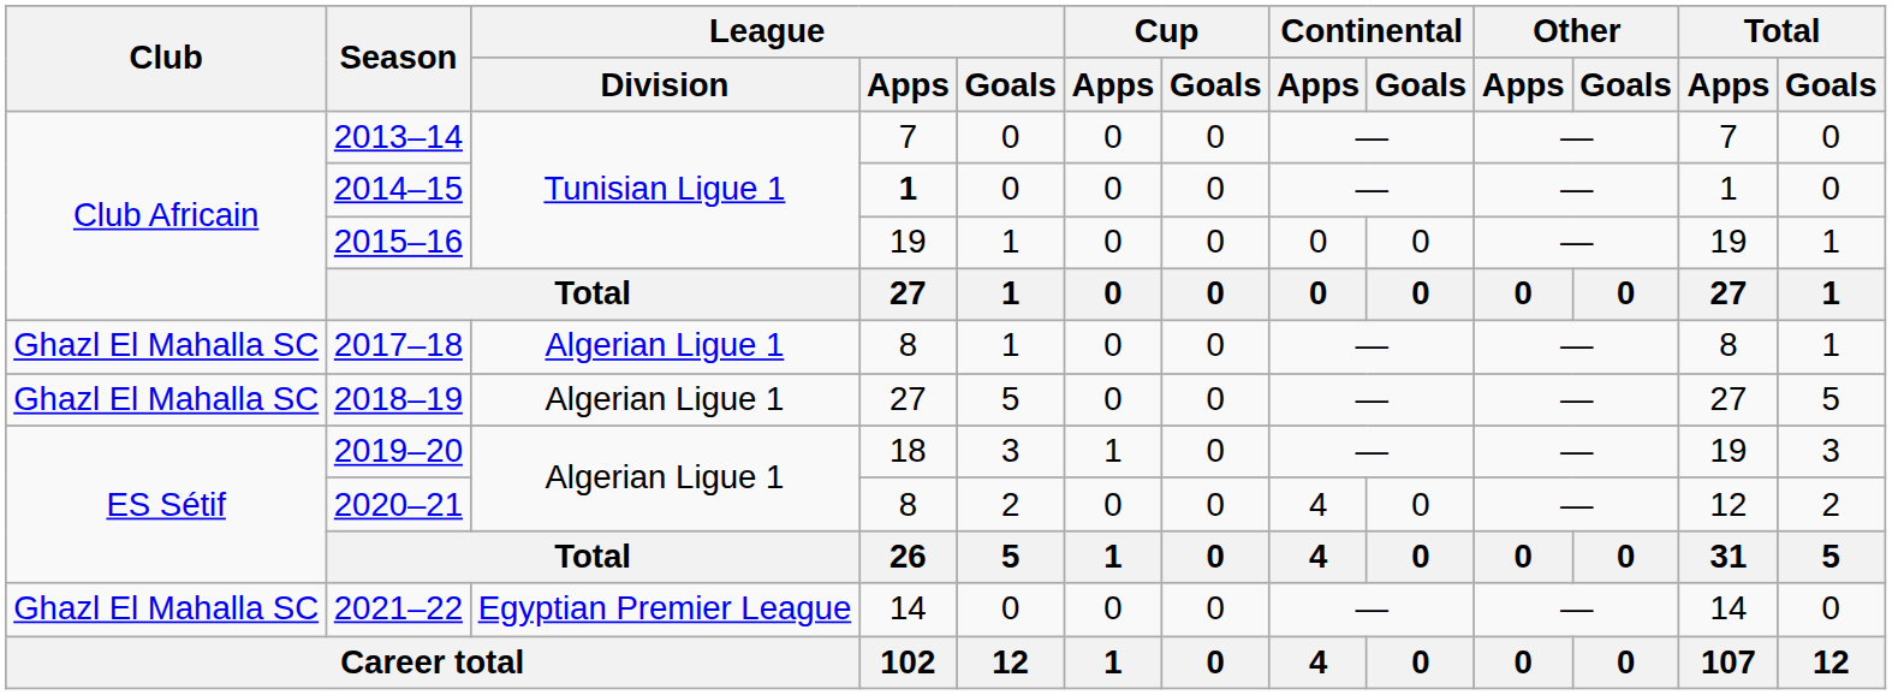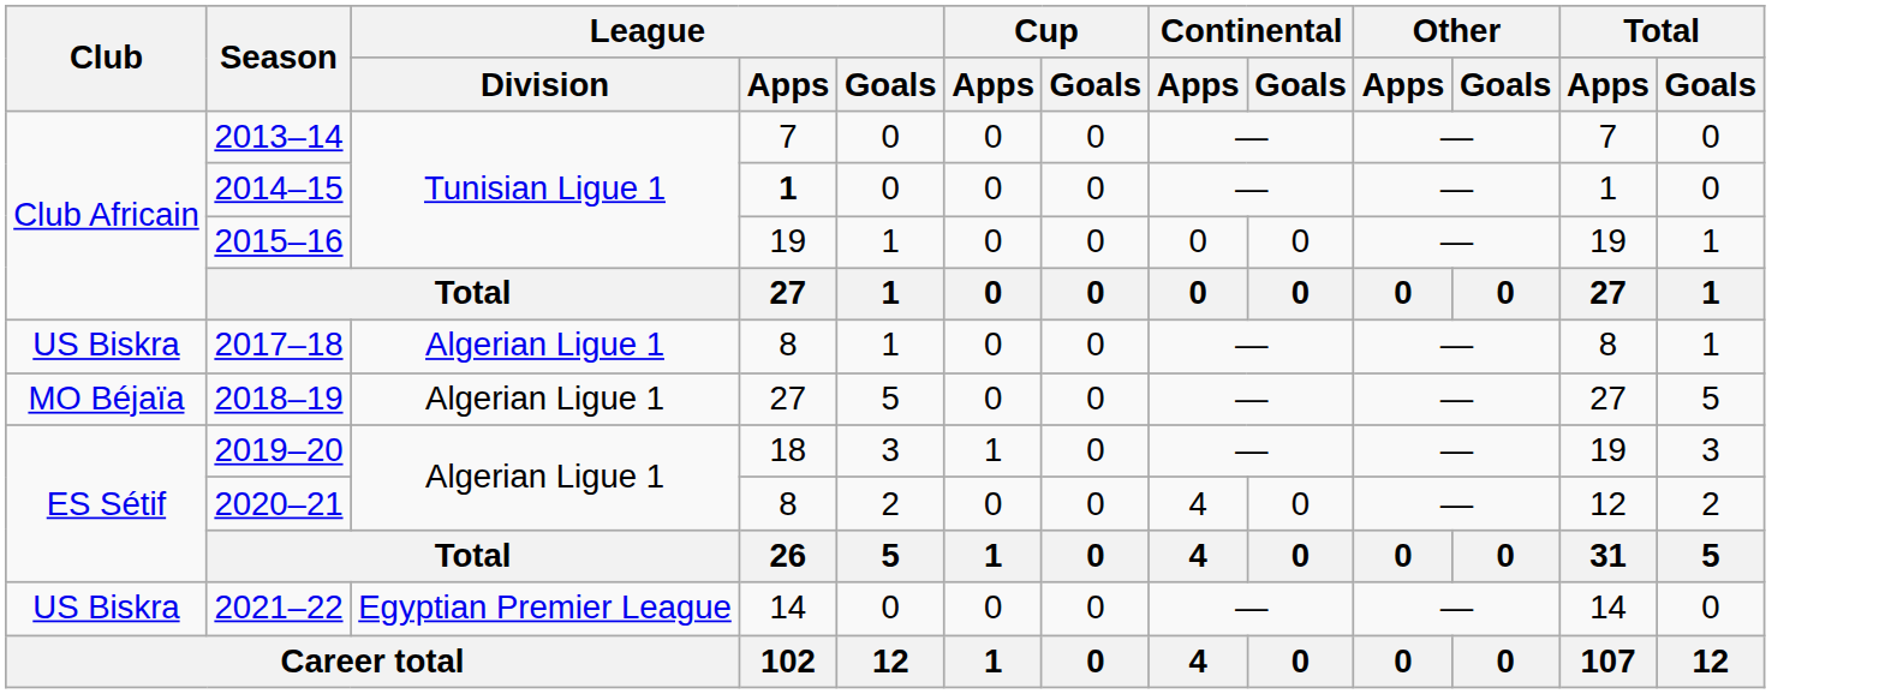 <table class="wikitable" style="text-align:center">
 <tr>
 <th rowspan="2">Club</th>
 <th rowspan="2">Season</th>
 <th colspan="3">League</th>
 <th colspan="2">Cup</th>
 <th colspan="2">Continental</th>
 <th colspan="2">Other</th>
 <th colspan="2">Total</th>
 </tr>
 <tr>
 <th>Division</th>
 <th>Apps</th>
 <th>Goals</th>
 <th>Apps</th>
 <th>Goals</th>
 <th>Apps</th>
 <th>Goals</th>
 <th>Apps</th>
 <th>Goals</th>
 <th>Apps</th>
 <th>Goals</th>
 </tr>
 <tr>
 <td rowspan="4"><a href='#'>Club Africain</a></td>
 <td><a href='#'>2013–14</a></td>
 <td rowspan="3"><a href='#'>Tunisian Ligue 1</a></td>
 <td>7</td>
 <td>0</td>
 <td>0</td>
 <td>0</td>
 <td colspan="2">—</td>
 <td colspan="2">—</td>
 <td>7</td>
 <td>0</td>
 </tr>
 <tr>
 <td><a href='#'>2014–15</a></td>
 <td><strong>1</strong></td>
 <td>0</td>
 <td>0</td>
 <td>0</td>
 <td colspan="2">—</td>
 <td colspan="2">—</td>
 <td>1</td>
 <td>0</td>
 </tr>
 <tr>
 <td><a href='#'>2015–16</a></td>
 <td>19</td>
 <td>1</td>
 <td>0</td>
 <td>0</td>
 <td>0</td>
 <td>0</td>
 <td colspan="2">—</td>
 <td>19</td>
 <td>1</td>
 </tr>
 <tr>
 <th colspan="2">Total</th>
 <th>27</th>
 <th>1</th>
 <th>0</th>
 <th>0</th>
 <th>0</th>
 <th>0</th>
 <th>0</th>
 <th>0</th>
 <th>27</th>
 <th>1</th>
 </tr>
 <tr>
-<td><a href='#'>Ghazl El Mahalla SC</a></td>
+<td><a href='#'>US Biskra</a></td>
 <td><a href='#'>2017–18</a></td>
 <td><a href='#'>Algerian Ligue 1</a></td>
 <td>8</td>
 <td>1</td>
 <td>0</td>
 <td>0</td>
 <td colspan="2">—</td>
 <td colspan="2">—</td>
 <td>8</td>
 <td>1</td>
 </tr>
 <tr>
-<td><a href='#'>Ghazl El Mahalla SC</a></td>
+<td><a href='#'>MO Béjaïa</a></td>
 <td><a href='#'>2018–19</a></td>
 <td>Algerian Ligue 1</td>
 <td>27</td>
 <td>5</td>
 <td>0</td>
 <td>0</td>
 <td colspan="2">—</td>
 <td colspan="2">—</td>
 <td>27</td>
 <td>5</td>
 </tr>
 <tr>
 <td rowspan="3"><a href='#'>ES Sétif</a></td>
 <td><a href='#'>2019–20</a></td>
 <td rowspan="2">Algerian Ligue 1</td>
 <td>18</td>
 <td>3</td>
 <td>1</td>
 <td>0</td>
 <td colspan="2">—</td>
 <td colspan="2">—</td>
 <td>19</td>
 <td>3</td>
 </tr>
 <tr>
 <td><a href='#'>2020–21</a></td>
 <td>8</td>
 <td>2</td>
 <td>0</td>
 <td>0</td>
 <td>4</td>
 <td>0</td>
 <td colspan="2">—</td>
 <td>12</td>
 <td>2</td>
 </tr>
 <tr>
 <th colspan="2">Total</th>
 <th>26</th>
 <th>5</th>
 <th>1</th>
 <th>0</th>
 <th>4</th>
 <th>0</th>
 <th>0</th>
 <th>0</th>
 <th>31</th>
 <th>5</th>
 </tr>
 <tr>
-<td><a href='#'>Ghazl El Mahalla SC</a></td>
+<td><a href='#'>US Biskra</a></td>
 <td><a href='#'>2021–22</a></td>
 <td><a href='#'>Egyptian Premier League</a></td>
 <td>14</td>
 <td>0</td>
 <td>0</td>
 <td>0</td>
 <td colspan="2">—</td>
 <td colspan="2">—</td>
 <td>14</td>
 <td>0</td>
 </tr>
 <tr>
 <th colspan="3">Career total</th>
 <th>102</th>
 <th>12</th>
 <th>1</th>
 <th>0</th>
 <th>4</th>
 <th>0</th>
 <th>0</th>
 <th>0</th>
 <th>107</th>
 <th>12</th>
 </tr>
 </table>
